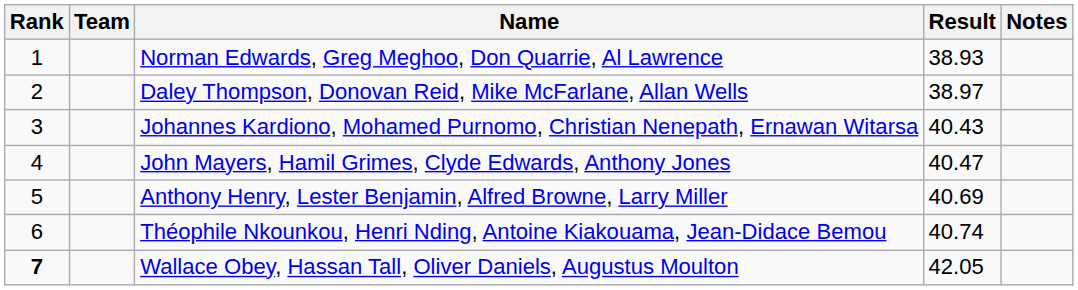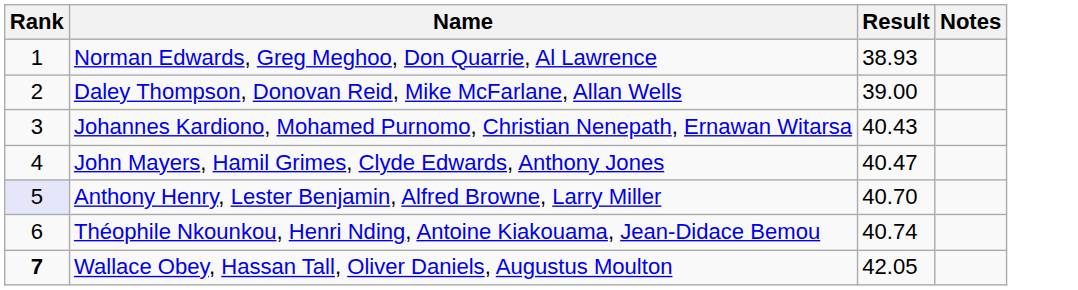 <table class="sortable wikitable">
 <tr>
 <th>Rank</th>
-<th>Team</th>
 <th>Name</th>
 <th>Result</th>
 <th>Notes</th>
 </tr>
 <tr>
 <td align="center">1</td>
-<td></td>
 <td><a href='#'>Norman Edwards</a>, <a href='#'>Greg Meghoo</a>, <a href='#'>Don Quarrie</a>, <a href='#'>Al Lawrence</a></td>
 <td>38.93</td>
 <td></td>
 </tr>
 <tr>
 <td align="center">2</td>
-<td></td>
 <td><a href='#'>Daley Thompson</a>, <a href='#'>Donovan Reid</a>, <a href='#'>Mike McFarlane</a>, <a href='#'>Allan Wells</a></td>
-<td>38.97</td>
+<td>39.00</td>
 <td></td>
 </tr>
 <tr>
 <td align="center">3</td>
-<td></td>
 <td><a href='#'>Johannes Kardiono</a>, <a href='#'>Mohamed Purnomo</a>, <a href='#'>Christian Nenepath</a>, <a href='#'>Ernawan Witarsa</a></td>
 <td>40.43</td>
 <td></td>
 </tr>
 <tr>
 <td align="center">4</td>
-<td></td>
 <td><a href='#'>John Mayers</a>, <a href='#'>Hamil Grimes</a>, <a href='#'>Clyde Edwards</a>, <a href='#'>Anthony Jones</a></td>
 <td>40.47</td>
 <td></td>
 </tr>
 <tr>
-<td align="center">5</td>
-<td></td>
+<td align="center" style="background: lavender;">5</td>
 <td><a href='#'>Anthony Henry</a>, <a href='#'>Lester Benjamin</a>, <a href='#'>Alfred Browne</a>, <a href='#'>Larry Miller</a></td>
-<td>40.69</td>
+<td>40.70</td>
 <td></td>
 </tr>
 <tr>
 <td align="center">6</td>
-<td></td>
 <td><a href='#'>Théophile Nkounkou</a>, <a href='#'>Henri Nding</a>, <a href='#'>Antoine Kiakouama</a>, <a href='#'>Jean-Didace Bemou</a></td>
 <td>40.74</td>
 <td></td>
 </tr>
 <tr>
 <td align="center"><strong>7</strong></td>
-<td></td>
 <td><a href='#'>Wallace Obey</a>, <a href='#'>Hassan Tall</a>, <a href='#'>Oliver Daniels</a>, <a href='#'>Augustus Moulton</a></td>
 <td>42.05</td>
 <td></td>
 </tr>
 </table>
